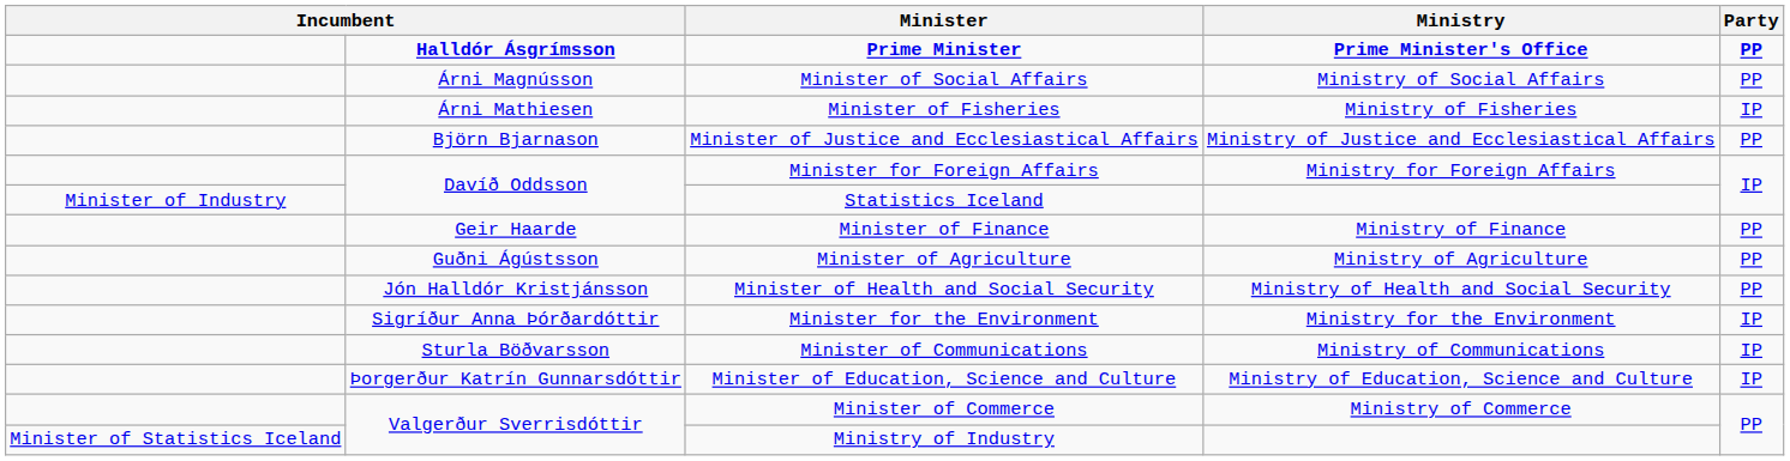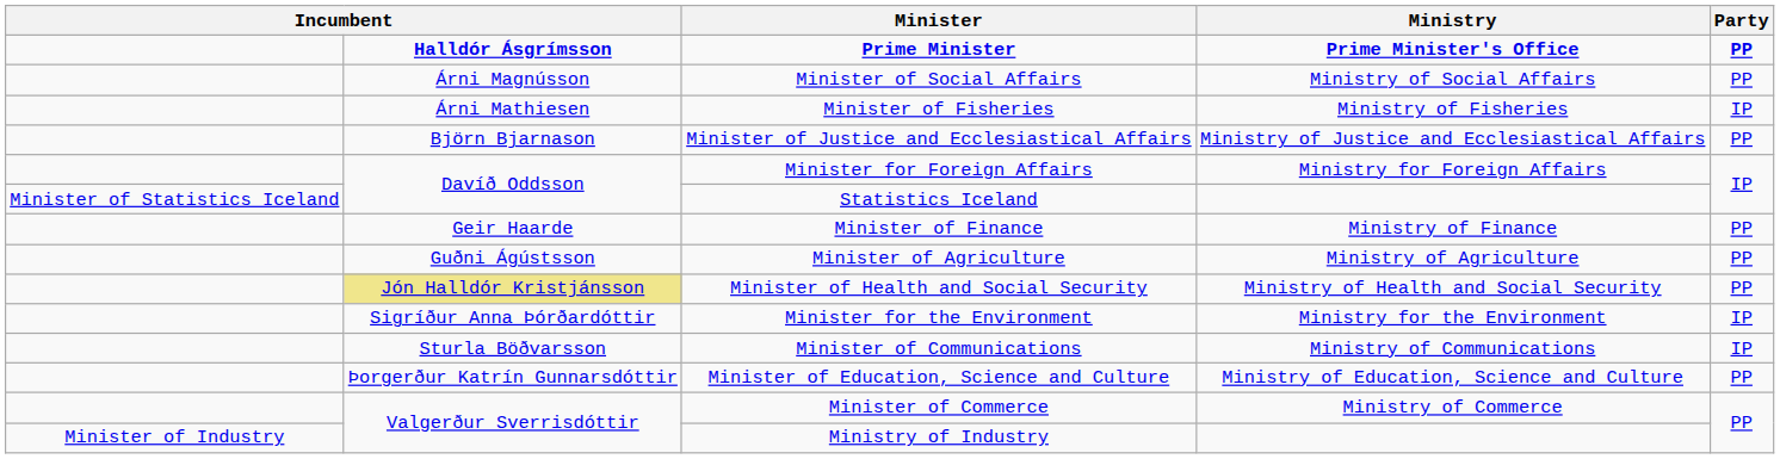 <table class="wikitable" style="text-align: center;">
 <tr>
 <th colspan=2>Incumbent</th>
 <th>Minister</th>
 <th>Ministry</th>
 <th>Party</th>
 </tr>
 <tr>
 <td></td>
 <td><strong><a href='#'>Halldór Ásgrímsson</a></strong></td>
 <td><strong><a href='#'>Prime Minister</a><br></strong></td>
 <td><strong><a href='#'>Prime Minister's Office</a><br></strong></td>
 <td><strong><a href='#'>PP</a></strong></td>
 </tr>
 <tr>
 <td></td>
 <td><a href='#'>Árni Magnússon</a></td>
 <td><a href='#'>Minister of Social Affairs</a><br></td>
 <td><a href='#'>Ministry of Social Affairs</a><br></td>
 <td><a href='#'>PP</a></td>
 </tr>
 <tr>
 <td></td>
 <td><a href='#'>Árni Mathiesen</a></td>
 <td><a href='#'>Minister of Fisheries</a><br></td>
 <td><a href='#'>Ministry of Fisheries</a><br></td>
 <td><a href='#'>IP</a></td>
 </tr>
 <tr>
 <td></td>
 <td><a href='#'>Björn Bjarnason</a></td>
 <td><a href='#'>Minister of Justice and Ecclesiastical Affairs</a><br></td>
 <td><a href='#'>Ministry of Justice and Ecclesiastical Affairs</a><br></td>
 <td><a href='#'>PP</a></td>
 </tr>
 <tr>
 <td></td>
 <td rowspan=2><a href='#'>Davíð Oddsson</a></td>
 <td><a href='#'>Minister for Foreign Affairs</a><br></td>
 <td><a href='#'>Ministry for Foreign Affairs</a><br></td>
 <td rowspan=2><a href='#'>IP</a></td>
 </tr>
 <tr>
-<td><a href='#'>Minister of Industry</a><br></td>
+<td><a href='#'>Minister of Statistics Iceland</a><br></td>
 <td><a href='#'>Statistics Iceland</a><br></td>
 </tr>
 <tr>
 <td></td>
 <td><a href='#'>Geir Haarde</a></td>
 <td><a href='#'>Minister of Finance</a><br></td>
 <td><a href='#'>Ministry of Finance</a><br></td>
 <td><a href='#'>PP</a></td>
 </tr>
 <tr>
 <td></td>
 <td><a href='#'>Guðni Ágústsson</a></td>
 <td><a href='#'>Minister of Agriculture</a><br></td>
 <td><a href='#'>Ministry of Agriculture</a><br></td>
 <td><a href='#'>PP</a></td>
 </tr>
 <tr>
 <td></td>
-<td><a href='#'>Jón Halldór Kristjánsson</a></td>
+<td style="background: khaki;"><a href='#'>Jón Halldór Kristjánsson</a></td>
 <td><a href='#'>Minister of Health and Social Security</a><br></td>
 <td><a href='#'>Ministry of Health and Social Security</a><br></td>
 <td><a href='#'>PP</a></td>
 </tr>
 <tr>
 <td></td>
 <td><a href='#'>Sigríður Anna Þórðardóttir</a></td>
 <td><a href='#'>Minister for the Environment</a><br></td>
 <td><a href='#'>Ministry for the Environment</a><br></td>
 <td><a href='#'>IP</a></td>
 </tr>
 <tr>
 <td></td>
 <td><a href='#'>Sturla Böðvarsson</a></td>
 <td><a href='#'>Minister of Communications</a><br></td>
 <td><a href='#'>Ministry of Communications</a><br></td>
 <td><a href='#'>IP</a></td>
 </tr>
 <tr>
 <td></td>
 <td><a href='#'>Þorgerður Katrín Gunnarsdóttir</a></td>
 <td><a href='#'>Minister of Education, Science and Culture</a><br></td>
 <td><a href='#'>Ministry of Education, Science and Culture</a><br></td>
-<td><a href='#'>IP</a></td>
+<td><a href='#'>PP</a></td>
 </tr>
 <tr>
 <td></td>
 <td rowspan=2><a href='#'>Valgerður Sverrisdóttir</a></td>
 <td><a href='#'>Minister of Commerce</a><br></td>
 <td><a href='#'>Ministry of Commerce</a><br></td>
 <td rowspan=2><a href='#'>PP</a></td>
 </tr>
 <tr>
-<td><a href='#'>Minister of Statistics Iceland</a><br></td>
+<td><a href='#'>Minister of Industry</a><br></td>
 <td><a href='#'>Ministry of Industry</a><br></td>
 </tr>
 </table>
